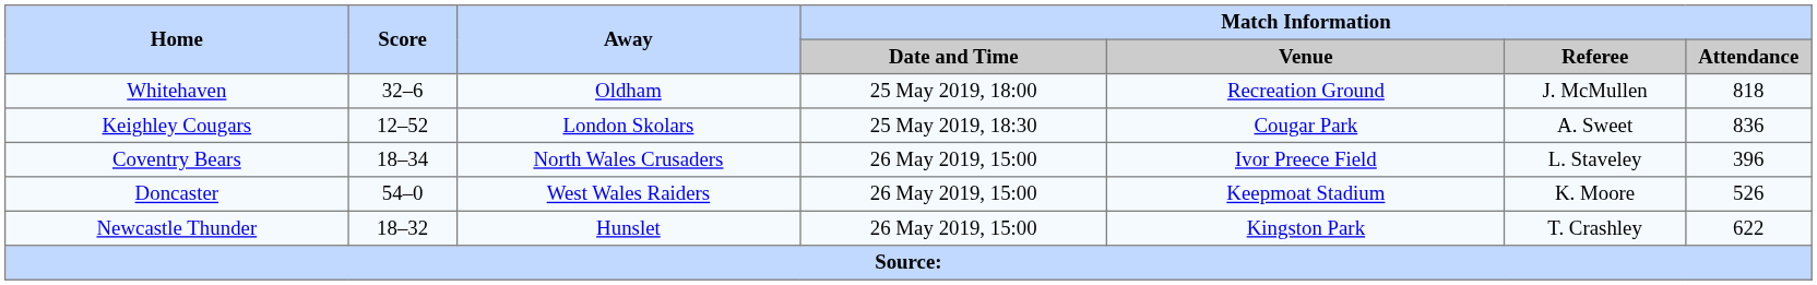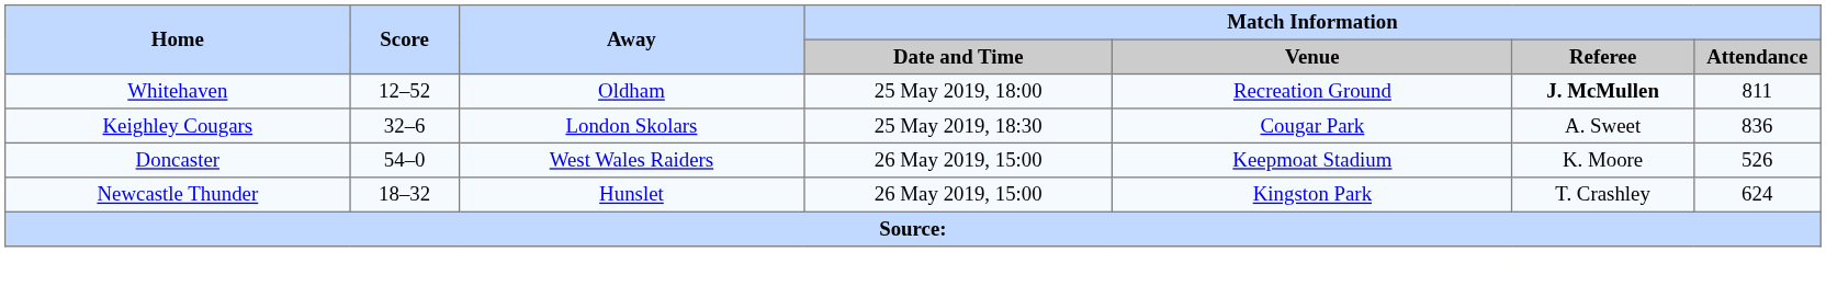 <table border=1 style="border-collapse:collapse; font-size:90%; text-align:center;" cellpadding=3 cellspacing=0 width=100%>
 <tr bgcolor=#C1D8FF>
 <th rowspan=2 width=19%>Home</th>
 <th rowspan=2 width=6%>Score</th>
 <th rowspan=2 width=19%>Away</th>
 <th colspan=4>Match Information</th>
 </tr>
 <tr bgcolor=#CCCCCC>
 <th width=17%>Date and Time</th>
 <th width=22%>Venue</th>
 <th width=10%>Referee</th>
 <th width=7%>Attendance</th>
 </tr>
 <tr bgcolor=#F5FAFF>
 <td> <a href='#'>Whitehaven</a></td>
-<td>32–6</td>
+<td>12–52</td>
 <td> <a href='#'>Oldham</a></td>
 <td>25 May 2019, 18:00</td>
 <td><a href='#'>Recreation Ground</a></td>
-<td>J. McMullen</td>
-<td>818</td>
+<td><strong>J. McMullen</strong></td>
+<td>811</td>
 </tr>
 <tr bgcolor=#F5FAFF>
 <td> <a href='#'>Keighley Cougars</a></td>
-<td>12–52</td>
+<td>32–6</td>
 <td> <a href='#'>London Skolars</a></td>
 <td>25 May 2019, 18:30</td>
 <td><a href='#'>Cougar Park</a></td>
 <td>A. Sweet</td>
 <td>836</td>
-</tr>
-<tr bgcolor=#F5FAFF>
-<td> <a href='#'>Coventry Bears</a></td>
-<td>18–34</td>
-<td> <a href='#'>North Wales Crusaders</a></td>
-<td>26 May 2019, 15:00</td>
-<td><a href='#'>Ivor Preece Field</a></td>
-<td>L. Staveley</td>
-<td>396</td>
 </tr>
 <tr bgcolor=#F5FAFF>
 <td> <a href='#'>Doncaster</a></td>
 <td>54–0</td>
 <td> <a href='#'>West Wales Raiders</a></td>
 <td>26 May 2019, 15:00</td>
 <td><a href='#'>Keepmoat Stadium</a></td>
 <td>K. Moore</td>
 <td>526</td>
 </tr>
 <tr bgcolor=#F5FAFF>
 <td> <a href='#'>Newcastle Thunder</a></td>
 <td>18–32</td>
 <td> <a href='#'>Hunslet</a></td>
 <td>26 May 2019, 15:00</td>
 <td><a href='#'>Kingston Park</a></td>
 <td>T. Crashley</td>
-<td>622</td>
+<td>624</td>
 </tr>
 <tr style="background:#c1d8ff;">
 <th colspan=7>Source:</th>
 </tr>
 </table>
